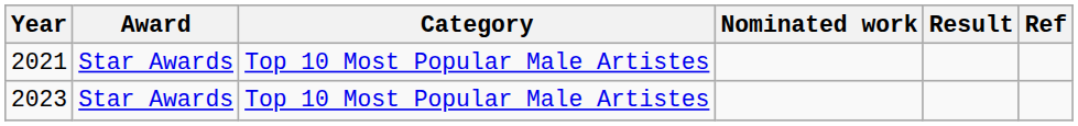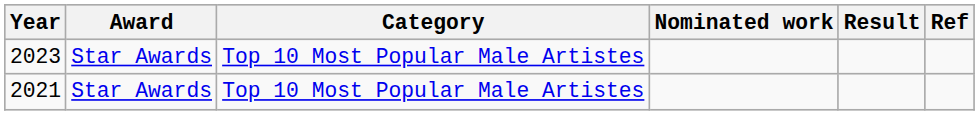 <table class="wikitable sortable">
 <tr>
 <th>Year</th>
 <th>Award</th>
 <th>Category</th>
 <th>Nominated work</th>
 <th>Result</th>
 <th class="unsortable">Ref</th>
 </tr>
 <tr>
+<td>2023</td>
+<td><a href='#'>Star Awards</a></td>
+<td><a href='#'>Top 10 Most Popular Male Artistes</a></td>
+<td></td>
+<td></td>
+<td></td>
+</tr>
+<tr>
 <td>2021</td>
 <td><a href='#'>Star Awards</a></td>
 <td><a href='#'>Top 10 Most Popular Male Artistes</a></td>
 <td></td>
 <td></td>
 <td></td>
 </tr>
-<tr>
-<td>2023</td>
-<td><a href='#'>Star Awards</a></td>
-<td><a href='#'>Top 10 Most Popular Male Artistes</a></td>
-<td></td>
-<td></td>
-<td></td>
-</tr>
 </table>
